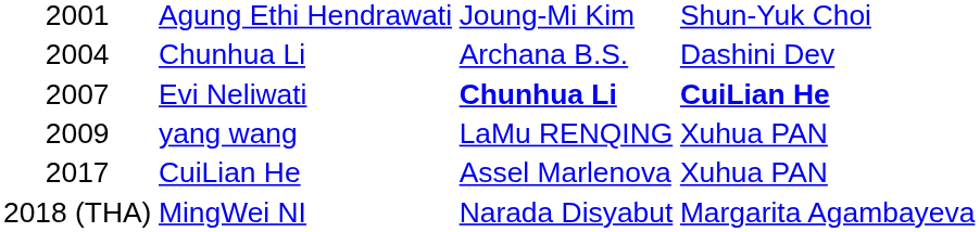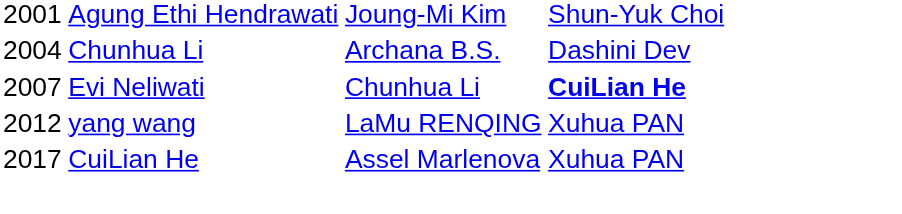 <table>
 <tr>
 <td align="center">2001</td>
 <td> <a href='#'>Agung Ethi Hendrawati</a></td>
 <td> <a href='#'>Joung-Mi Kim</a></td>
 <td> <a href='#'>Shun-Yuk Choi</a></td>
 </tr>
 <tr>
 <td align="center">2004</td>
 <td> <a href='#'>Chunhua Li</a></td>
 <td> <a href='#'>Archana B.S.</a></td>
 <td> <a href='#'>Dashini Dev</a></td>
 </tr>
 <tr>
 <td align="center">2007</td>
 <td> <a href='#'>Evi Neliwati</a></td>
-<td><strong> <a href='#'>Chunhua Li</a></strong></td>
+<td> <a href='#'>Chunhua Li</a></td>
 <td><strong> <a href='#'>CuiLian He</a></strong></td>
 </tr>
 <tr>
-<td align="center">2009</td>
+<td align="center">2012</td>
 <td> <a href='#'>yang wang</a></td>
 <td> <a href='#'>LaMu RENQING</a></td>
 <td> <a href='#'>Xuhua PAN</a></td>
 </tr>
 <tr>
 <td align="center">2017</td>
 <td> <a href='#'>CuiLian He</a></td>
 <td> <a href='#'>Assel Marlenova</a></td>
 <td> <a href='#'>Xuhua PAN</a></td>
 </tr>
-<tr>
-<td align="center">2018 (THA)</td>
-<td> <a href='#'>MingWei NI</a></td>
-<td> <a href='#'>Narada Disyabut</a></td>
-<td> <a href='#'>Margarita Agambayeva</a></td>
-</tr>
 </table>
